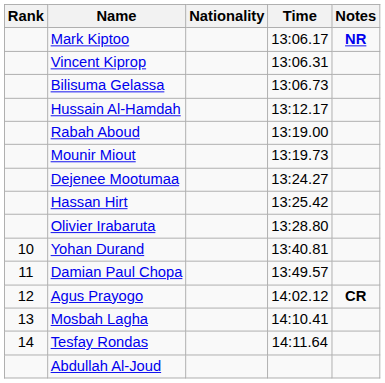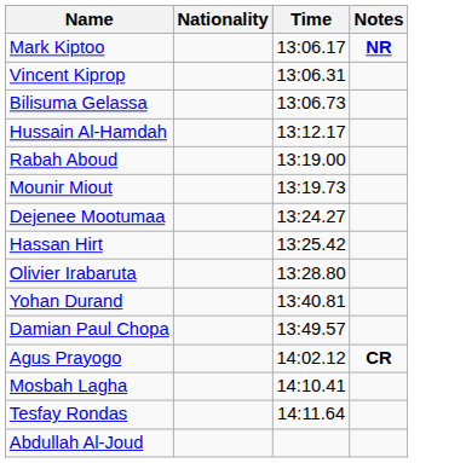 <table class="wikitable sortable" style="text-align:center">
 <tr>
-<th>Rank</th>
 <th>Name</th>
 <th>Nationality</th>
 <th>Time</th>
 <th>Notes</th>
 </tr>
 <tr>
-<td></td>
 <td align=left><a href='#'>Mark Kiptoo</a></td>
 <td align=left></td>
 <td>13:06.17</td>
 <td><strong><a href='#'>NR</a></strong></td>
 </tr>
 <tr>
-<td></td>
 <td align=left><a href='#'>Vincent Kiprop</a></td>
 <td align=left></td>
 <td>13:06.31</td>
 <td></td>
 </tr>
 <tr>
-<td></td>
 <td align=left><a href='#'>Bilisuma Gelassa</a></td>
 <td align=left></td>
 <td>13:06.73</td>
 <td></td>
 </tr>
 <tr>
-<td></td>
 <td align=left><a href='#'>Hussain Al-Hamdah</a></td>
 <td align=left></td>
 <td>13:12.17</td>
 <td></td>
 </tr>
 <tr>
-<td></td>
 <td align=left><a href='#'>Rabah Aboud</a></td>
 <td align=left></td>
 <td>13:19.00</td>
 <td></td>
 </tr>
 <tr>
-<td></td>
 <td align=left><a href='#'>Mounir Miout</a></td>
 <td align=left></td>
 <td>13:19.73</td>
 <td></td>
 </tr>
 <tr>
-<td></td>
 <td align=left><a href='#'>Dejenee Mootumaa</a></td>
 <td align=left></td>
 <td>13:24.27</td>
 <td></td>
 </tr>
 <tr>
-<td></td>
 <td align=left><a href='#'>Hassan Hirt</a></td>
 <td align=left></td>
 <td>13:25.42</td>
 <td></td>
 </tr>
 <tr>
-<td></td>
 <td align=left><a href='#'>Olivier Irabaruta</a></td>
 <td align=left></td>
 <td>13:28.80</td>
 <td></td>
 </tr>
 <tr>
-<td>10</td>
 <td align=left><a href='#'>Yohan Durand</a></td>
 <td align=left></td>
 <td>13:40.81</td>
 <td></td>
 </tr>
 <tr>
-<td>11</td>
 <td align=left><a href='#'>Damian Paul Chopa</a></td>
 <td align=left></td>
 <td>13:49.57</td>
 <td></td>
 </tr>
 <tr>
-<td>12</td>
 <td align=left><a href='#'>Agus Prayogo</a></td>
 <td align=left></td>
 <td>14:02.12</td>
 <td><strong>CR</strong></td>
 </tr>
 <tr>
-<td>13</td>
 <td align=left><a href='#'>Mosbah Lagha</a></td>
 <td align=left></td>
 <td>14:10.41</td>
 <td></td>
 </tr>
 <tr>
-<td>14</td>
 <td align=left><a href='#'>Tesfay Rondas</a></td>
 <td align=left></td>
 <td>14:11.64</td>
 <td></td>
 </tr>
 <tr>
-<td></td>
 <td align=left><a href='#'>Abdullah Al-Joud</a></td>
 <td align=left></td>
 <td></td>
 <td></td>
 </tr>
 </table>
